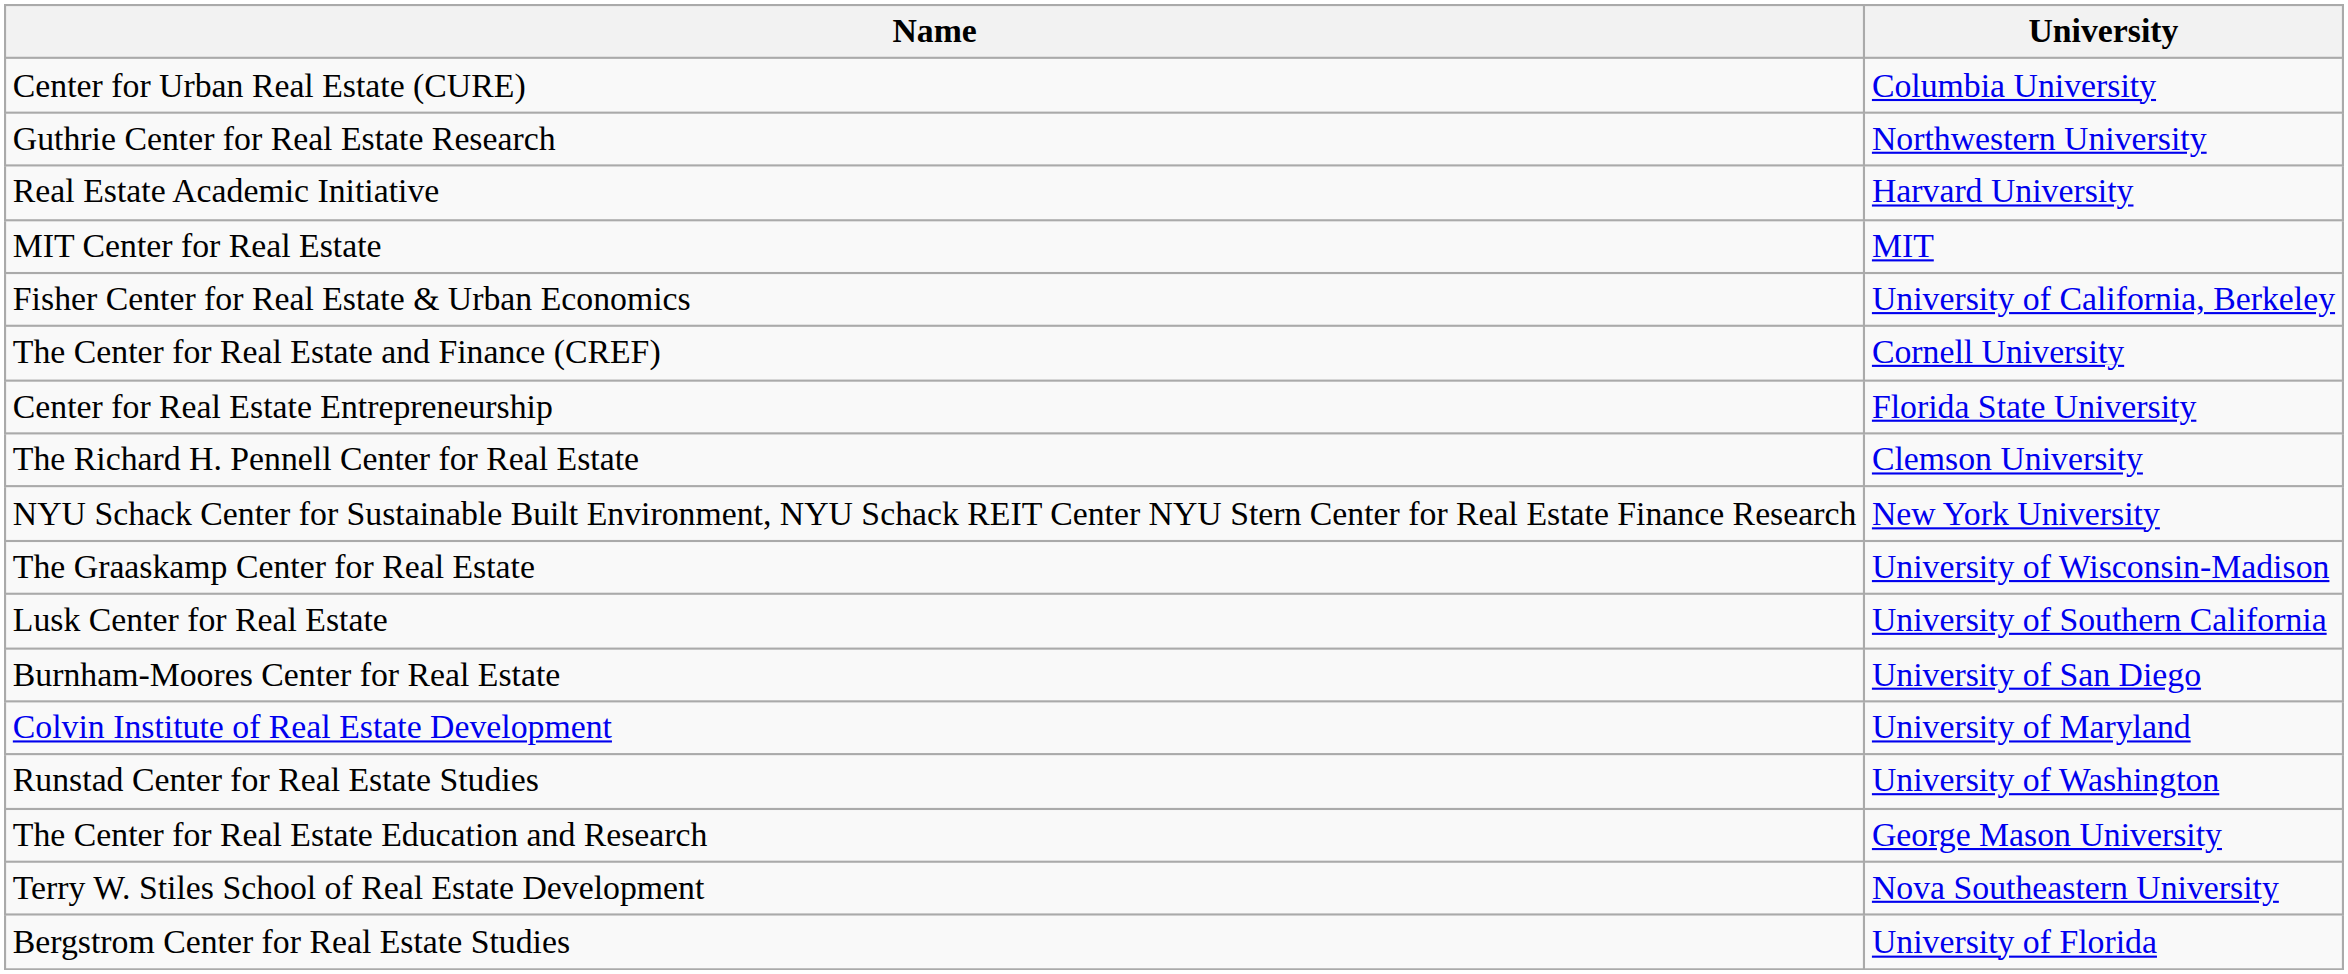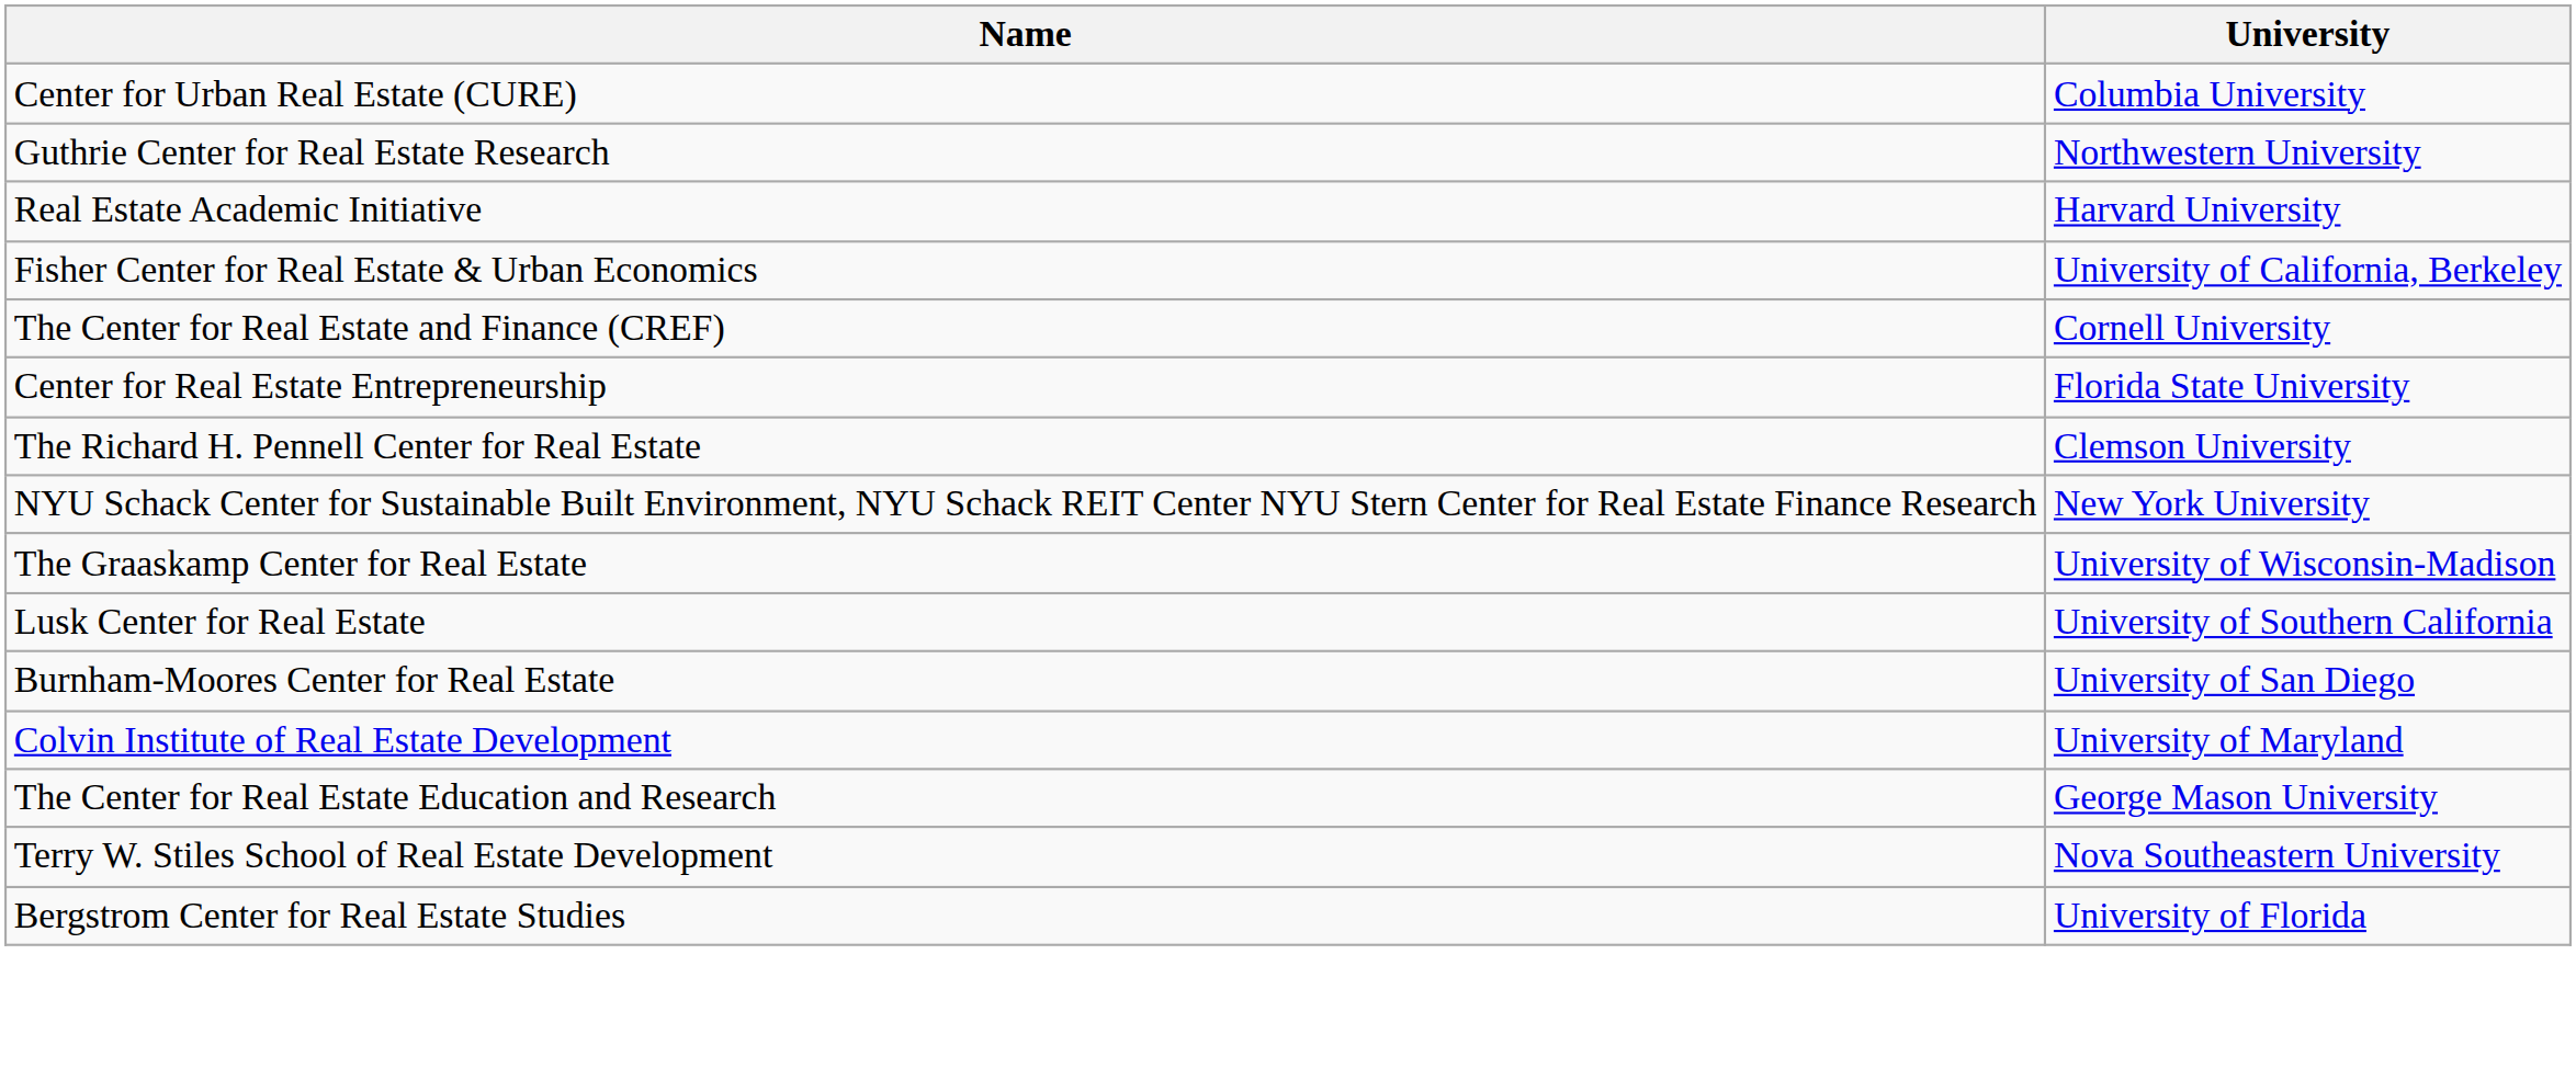 <table class="wikitable sortable">
 <tr>
 <th>Name</th>
 <th>University</th>
 </tr>
 <tr>
 <td>Center for Urban Real Estate (CURE)</td>
 <td><a href='#'>Columbia University</a></td>
 </tr>
 <tr>
 <td>Guthrie Center for Real Estate Research</td>
 <td><a href='#'>Northwestern University</a></td>
 </tr>
 <tr>
 <td>Real Estate Academic Initiative</td>
 <td><a href='#'>Harvard University</a></td>
-</tr>
-<tr>
-<td>MIT Center for Real Estate</td>
-<td><a href='#'>MIT</a></td>
 </tr>
 <tr>
 <td>Fisher Center for Real Estate & Urban Economics</td>
 <td><a href='#'>University of California, Berkeley</a></td>
 </tr>
 <tr>
 <td>The Center for Real Estate and Finance (CREF)</td>
 <td><a href='#'>Cornell University</a></td>
 </tr>
 <tr>
 <td>Center for Real Estate Entrepreneurship</td>
 <td><a href='#'>Florida State University</a></td>
 </tr>
 <tr>
 <td>The Richard H. Pennell Center for Real Estate</td>
 <td><a href='#'>Clemson University</a></td>
 </tr>
 <tr>
 <td>NYU Schack Center for Sustainable Built Environment, NYU Schack REIT Center NYU Stern Center for Real Estate Finance Research</td>
 <td><a href='#'>New York University</a></td>
 </tr>
 <tr>
 <td>The Graaskamp Center for Real Estate</td>
 <td><a href='#'>University of Wisconsin-Madison</a></td>
 </tr>
 <tr>
 <td>Lusk Center for Real Estate</td>
 <td><a href='#'>University of Southern California</a></td>
 </tr>
 <tr>
 <td>Burnham-Moores Center for Real Estate</td>
 <td><a href='#'>University of San Diego</a></td>
 </tr>
 <tr>
 <td><a href='#'>Colvin Institute of Real Estate Development</a></td>
 <td><a href='#'>University of Maryland</a></td>
 </tr>
 <tr>
-<td>Runstad Center for Real Estate Studies</td>
-<td><a href='#'>University of Washington</a></td>
-</tr>
-<tr>
 <td>The Center for Real Estate Education and Research</td>
 <td><a href='#'>George Mason University</a></td>
 </tr>
 <tr>
 <td>Terry W. Stiles School of Real Estate Development</td>
 <td><a href='#'>Nova Southeastern University</a></td>
 </tr>
 <tr>
 <td>Bergstrom Center for Real Estate Studies</td>
 <td><a href='#'>University of Florida</a></td>
 </tr>
 </table>
